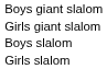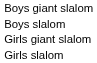 <table>
 <tr>
 <td>Boys giant slalom</td>
+<td></td>
+<td></td>
+<td></td>
+</tr>
+<tr>
+<td>Boys slalom</td>
 <td></td>
 <td></td>
 <td></td>
 </tr>
 <tr>
 <td>Girls giant slalom</td>
 <td></td>
 <td></td>
 <td></td>
 </tr>
 <tr>
-<td>Boys slalom</td>
-<td></td>
-<td></td>
-<td></td>
-</tr>
-<tr>
 <td>Girls slalom</td>
 <td></td>
 <td></td>
 <td></td>
 </tr>
 </table>
